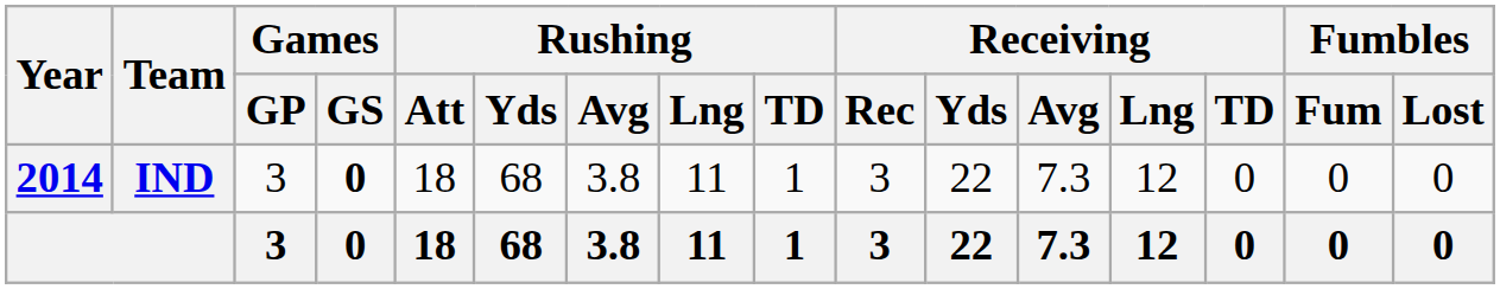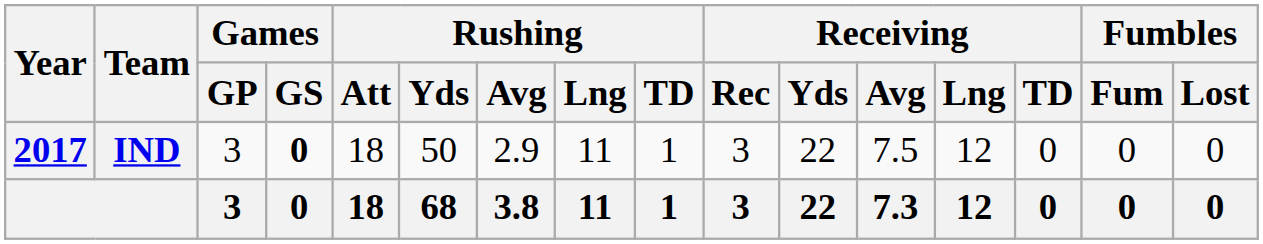 <table class=wikitable style="text-align:center;">
 <tr>
 <th rowspan="2">Year</th>
 <th rowspan="2">Team</th>
 <th colspan="2">Games</th>
 <th colspan="5">Rushing</th>
 <th colspan="5">Receiving</th>
 <th colspan="2">Fumbles</th>
 </tr>
 <tr>
 <th>GP</th>
 <th>GS</th>
 <th>Att</th>
 <th>Yds</th>
 <th>Avg</th>
 <th>Lng</th>
 <th>TD</th>
 <th>Rec</th>
 <th>Yds</th>
 <th>Avg</th>
 <th>Lng</th>
 <th>TD</th>
 <th>Fum</th>
 <th>Lost</th>
 </tr>
 <tr>
-<th><a href='#'>2014</a></th>
+<th><a href='#'>2017</a></th>
 <th><a href='#'>IND</a></th>
 <td>3</td>
 <td><strong>0</strong></td>
 <td>18</td>
-<td>68</td>
-<td>3.8</td>
+<td>50</td>
+<td>2.9</td>
 <td>11</td>
 <td>1</td>
 <td>3</td>
 <td>22</td>
-<td>7.3</td>
+<td>7.5</td>
 <td>12</td>
 <td>0</td>
 <td>0</td>
 <td>0</td>
 </tr>
 <tr>
 <th colspan="2"></th>
 <th>3</th>
 <th>0</th>
 <th>18</th>
 <th>68</th>
 <th>3.8</th>
 <th>11</th>
 <th>1</th>
 <th>3</th>
 <th>22</th>
 <th>7.3</th>
 <th>12</th>
 <th>0</th>
 <th>0</th>
 <th>0</th>
 </tr>
 </table>
